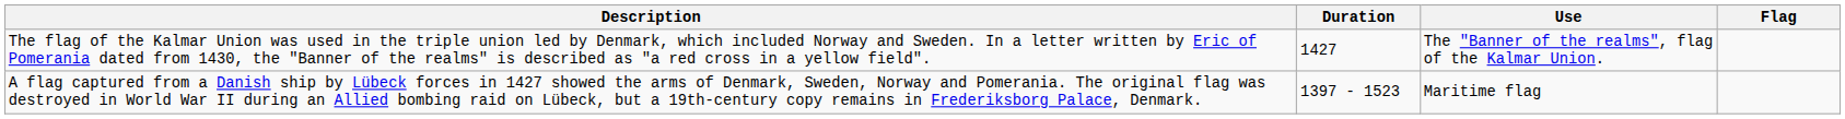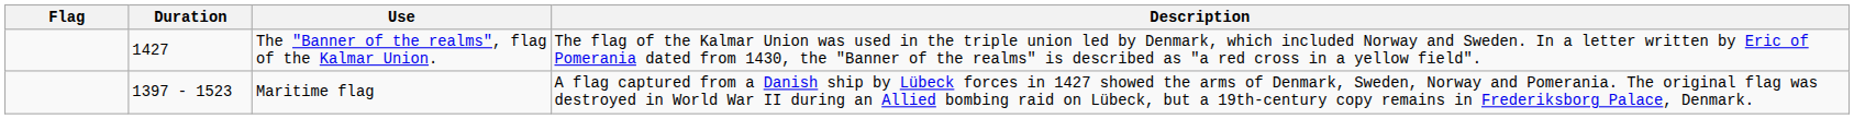 <table class="wikitable" width="100%">
 <tr>
-<th style="min-width:250px">Description</th>
+<th style="width:100px;">Flag</th>
 <th style="width:100px;">Duration</th>
 <th style="width:250px;">Use</th>
-<th style="width:100px;">Flag</th>
+<th style="min-width:250px">Description</th>
 </tr>
 <tr>
-<td>The flag of the Kalmar Union was used in the triple union led by Denmark, which included Norway and Sweden. In a letter written by <a href='#'>Eric of Pomerania</a> dated from 1430, the "Banner of the realms" is described as "a red cross in a yellow field".</td>
+<td></td>
 <td>1427</td>
 <td>The <a href='#'>"Banner of the realms"</a>, flag of the <a href='#'>Kalmar Union</a>.</td>
-<td></td>
+<td>The flag of the Kalmar Union was used in the triple union led by Denmark, which included Norway and Sweden. In a letter written by <a href='#'>Eric of Pomerania</a> dated from 1430, the "Banner of the realms" is described as "a red cross in a yellow field".</td>
 </tr>
 <tr>
-<td>A flag captured from a <a href='#'>Danish</a> ship by <a href='#'>Lübeck</a> forces in 1427 showed the arms of Denmark, Sweden, Norway and Pomerania. The original flag was destroyed in World War II during an <a href='#'>Allied</a> bombing raid on Lübeck, but a 19th-century copy remains in <a href='#'>Frederiksborg Palace</a>, Denmark.</td>
+<td></td>
 <td>1397 - 1523</td>
 <td>Maritime flag</td>
-<td></td>
+<td>A flag captured from a <a href='#'>Danish</a> ship by <a href='#'>Lübeck</a> forces in 1427 showed the arms of Denmark, Sweden, Norway and Pomerania. The original flag was destroyed in World War II during an <a href='#'>Allied</a> bombing raid on Lübeck, but a 19th-century copy remains in <a href='#'>Frederiksborg Palace</a>, Denmark.</td>
 </tr>
 </table>
